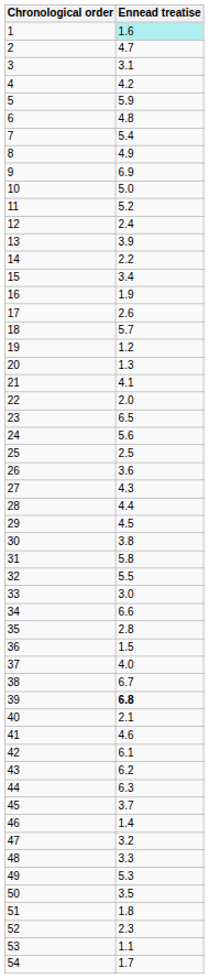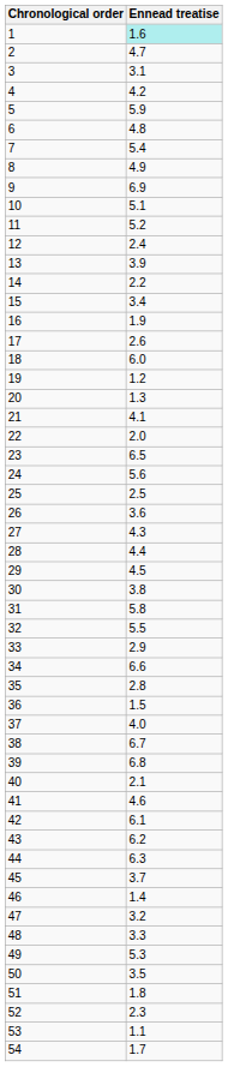 <table class="wikitable sortable">
 <tr>
 <th>Chronological order</th>
 <th>Ennead treatise</th>
 </tr>
 <tr>
 <td>1</td>
 <td style="background: paleturquoise;">1.6</td>
 </tr>
 <tr>
 <td>2</td>
 <td>4.7</td>
 </tr>
 <tr>
 <td>3</td>
 <td>3.1</td>
 </tr>
 <tr>
 <td>4</td>
 <td>4.2</td>
 </tr>
 <tr>
 <td>5</td>
 <td>5.9</td>
 </tr>
 <tr>
 <td>6</td>
 <td>4.8</td>
 </tr>
 <tr>
 <td>7</td>
 <td>5.4</td>
 </tr>
 <tr>
 <td>8</td>
 <td>4.9</td>
 </tr>
 <tr>
 <td>9</td>
 <td>6.9</td>
 </tr>
 <tr>
 <td>10</td>
-<td>5.0</td>
+<td>5.1</td>
 </tr>
 <tr>
 <td>11</td>
 <td>5.2</td>
 </tr>
 <tr>
 <td>12</td>
 <td>2.4</td>
 </tr>
 <tr>
 <td>13</td>
 <td>3.9</td>
 </tr>
 <tr>
 <td>14</td>
 <td>2.2</td>
 </tr>
 <tr>
 <td>15</td>
 <td>3.4</td>
 </tr>
 <tr>
 <td>16</td>
 <td>1.9</td>
 </tr>
 <tr>
 <td>17</td>
 <td>2.6</td>
 </tr>
 <tr>
 <td>18</td>
-<td>5.7</td>
+<td>6.0</td>
 </tr>
 <tr>
 <td>19</td>
 <td>1.2</td>
 </tr>
 <tr>
 <td>20</td>
 <td>1.3</td>
 </tr>
 <tr>
 <td>21</td>
 <td>4.1</td>
 </tr>
 <tr>
 <td>22</td>
 <td>2.0</td>
 </tr>
 <tr>
 <td>23</td>
 <td>6.5</td>
 </tr>
 <tr>
 <td>24</td>
 <td>5.6</td>
 </tr>
 <tr>
 <td>25</td>
 <td>2.5</td>
 </tr>
 <tr>
 <td>26</td>
 <td>3.6</td>
 </tr>
 <tr>
 <td>27</td>
 <td>4.3</td>
 </tr>
 <tr>
 <td>28</td>
 <td>4.4</td>
 </tr>
 <tr>
 <td>29</td>
 <td>4.5</td>
 </tr>
 <tr>
 <td>30</td>
 <td>3.8</td>
 </tr>
 <tr>
 <td>31</td>
 <td>5.8</td>
 </tr>
 <tr>
 <td>32</td>
 <td>5.5</td>
 </tr>
 <tr>
 <td>33</td>
-<td>3.0</td>
+<td>2.9</td>
 </tr>
 <tr>
 <td>34</td>
 <td>6.6</td>
 </tr>
 <tr>
 <td>35</td>
 <td>2.8</td>
 </tr>
 <tr>
 <td>36</td>
 <td>1.5</td>
 </tr>
 <tr>
 <td>37</td>
 <td>4.0</td>
 </tr>
 <tr>
 <td>38</td>
 <td>6.7</td>
 </tr>
 <tr>
 <td>39</td>
-<td><strong>6.8</strong></td>
+<td>6.8</td>
 </tr>
 <tr>
 <td>40</td>
 <td>2.1</td>
 </tr>
 <tr>
 <td>41</td>
 <td>4.6</td>
 </tr>
 <tr>
 <td>42</td>
 <td>6.1</td>
 </tr>
 <tr>
 <td>43</td>
 <td>6.2</td>
 </tr>
 <tr>
 <td>44</td>
 <td>6.3</td>
 </tr>
 <tr>
 <td>45</td>
 <td>3.7</td>
 </tr>
 <tr>
 <td>46</td>
 <td>1.4</td>
 </tr>
 <tr>
 <td>47</td>
 <td>3.2</td>
 </tr>
 <tr>
 <td>48</td>
 <td>3.3</td>
 </tr>
 <tr>
 <td>49</td>
 <td>5.3</td>
 </tr>
 <tr>
 <td>50</td>
 <td>3.5</td>
 </tr>
 <tr>
 <td>51</td>
 <td>1.8</td>
 </tr>
 <tr>
 <td>52</td>
 <td>2.3</td>
 </tr>
 <tr>
 <td>53</td>
 <td>1.1</td>
 </tr>
 <tr>
 <td>54</td>
 <td>1.7</td>
 </tr>
 </table>
